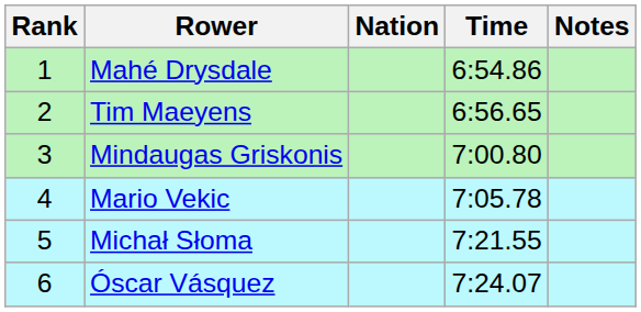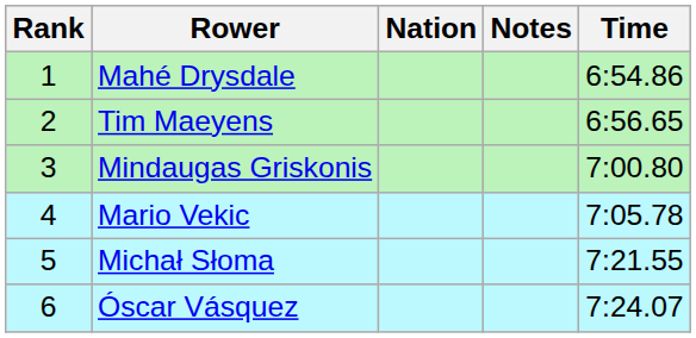 <table class="wikitable sortable" style="text-align:center">
 <tr>
 <th>Rank</th>
 <th>Rower</th>
 <th>Nation</th>
+<th>Notes</th>
 <th>Time</th>
-<th>Notes</th>
 </tr>
 <tr bgcolor=bbf3bb>
 <td>1</td>
 <td align=left><a href='#'>Mahé Drysdale</a></td>
 <td align=left></td>
+<td></td>
 <td>6:54.86</td>
-<td></td>
 </tr>
 <tr bgcolor=bbf3bb>
 <td>2</td>
 <td align=left><a href='#'>Tim Maeyens</a></td>
 <td align=left></td>
+<td></td>
 <td>6:56.65</td>
-<td></td>
 </tr>
 <tr bgcolor=bbf3bb>
 <td>3</td>
 <td align=left><a href='#'>Mindaugas Griskonis</a></td>
 <td align=left></td>
+<td></td>
 <td>7:00.80</td>
-<td></td>
 </tr>
 <tr bgcolor=bbf9ff>
 <td>4</td>
 <td align=left><a href='#'>Mario Vekic</a></td>
 <td align=left></td>
+<td></td>
 <td>7:05.78</td>
-<td></td>
 </tr>
 <tr bgcolor=bbf9ff>
 <td>5</td>
 <td align=left><a href='#'>Michał Słoma</a></td>
 <td align=left></td>
+<td></td>
 <td>7:21.55</td>
-<td></td>
 </tr>
 <tr bgcolor=bbf9ff>
 <td>6</td>
 <td align=left><a href='#'>Óscar Vásquez</a></td>
 <td align=left></td>
+<td></td>
 <td>7:24.07</td>
-<td></td>
 </tr>
 </table>
